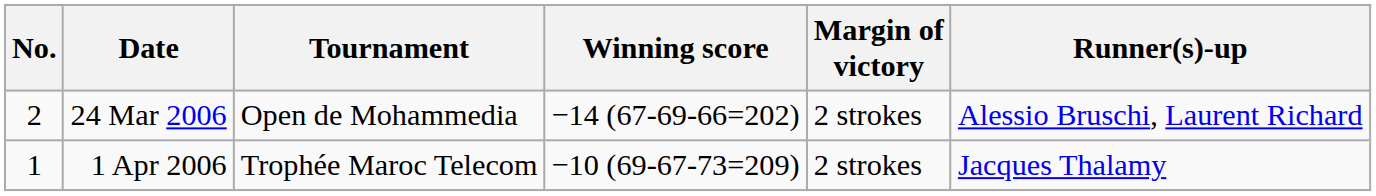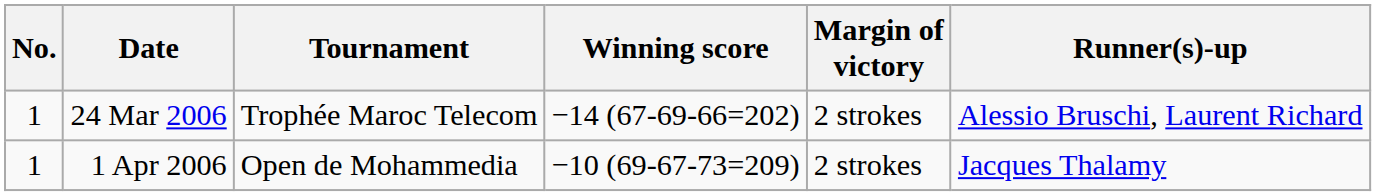 <table class="wikitable" style="font-size:95%;">
 <tr>
 <th>No.</th>
 <th>Date</th>
 <th>Tournament</th>
 <th>Winning score</th>
 <th>Margin of<br>victory</th>
 <th>Runner(s)-up</th>
 </tr>
 <tr>
-<td align=center>2</td>
+<td align=center>1</td>
 <td align=right>24 Mar <a href='#'>2006</a></td>
-<td>Open de Mohammedia</td>
+<td>Trophée Maroc Telecom</td>
 <td>−14 (67-69-66=202)</td>
 <td>2 strokes</td>
 <td> <a href='#'>Alessio Bruschi</a>,  <a href='#'>Laurent Richard</a></td>
 </tr>
 <tr>
 <td align=center>1</td>
 <td align=right>1 Apr 2006</td>
-<td>Trophée Maroc Telecom</td>
+<td>Open de Mohammedia</td>
 <td>−10 (69-67-73=209)</td>
 <td>2 strokes</td>
 <td> <a href='#'>Jacques Thalamy</a></td>
 </tr>
 </table>
